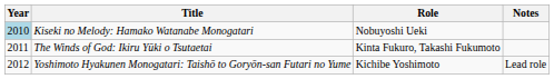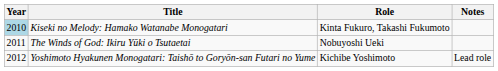 <table class="wikitable">
 <tr>
 <th>Year</th>
 <th>Title</th>
 <th>Role</th>
 <th>Notes</th>
 </tr>
 <tr>
 <td style="background: lightblue;">2010</td>
 <td><em>Kiseki no Melody: Hamako Watanabe Monogatari</em></td>
-<td>Nobuyoshi Ueki</td>
+<td>Kinta Fukuro, Takashi Fukumoto</td>
 <td></td>
 </tr>
 <tr>
 <td>2011</td>
 <td><em>The Winds of God: Ikiru Yūki o Tsutaetai</em></td>
-<td>Kinta Fukuro, Takashi Fukumoto</td>
+<td>Nobuyoshi Ueki</td>
 <td></td>
 </tr>
 <tr>
 <td>2012</td>
 <td><em>Yoshimoto Hyakunen Monogatari: Taishō to Goryōn-san Futari no Yume</em></td>
 <td>Kichibe Yoshimoto</td>
 <td>Lead role</td>
 </tr>
 </table>
